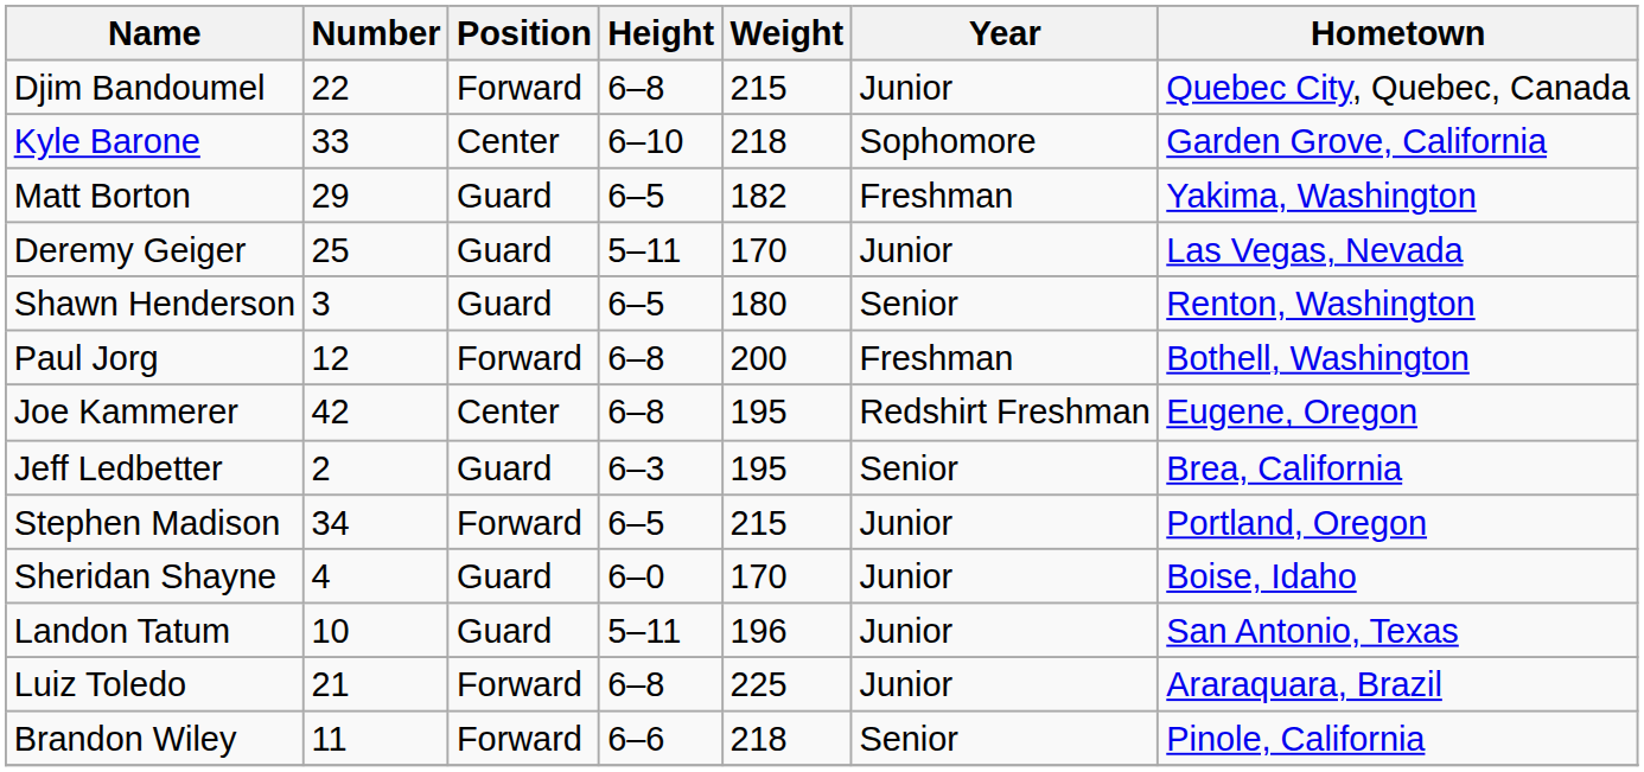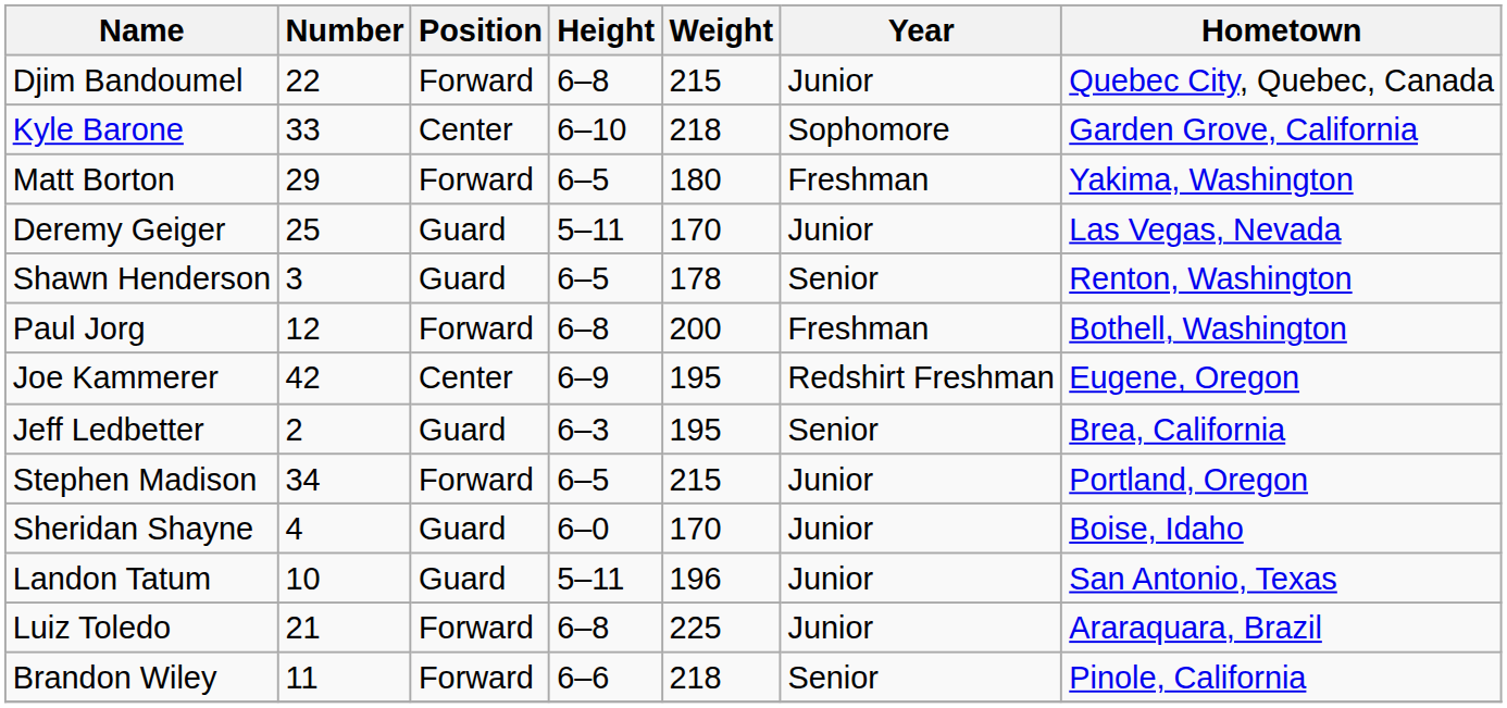 <table class="wikitable" style="font-size: 95%;">
 <tr>
 <th>Name</th>
 <th>Number</th>
 <th>Position</th>
 <th>Height</th>
 <th>Weight</th>
 <th>Year</th>
 <th>Hometown</th>
 </tr>
 <tr>
 <td>Djim Bandoumel</td>
 <td>22</td>
 <td>Forward</td>
 <td>6–8</td>
 <td>215</td>
 <td>Junior</td>
 <td><a href='#'>Quebec City</a>, Quebec, Canada</td>
 </tr>
 <tr>
 <td><a href='#'>Kyle Barone</a></td>
 <td>33</td>
 <td>Center</td>
 <td>6–10</td>
 <td>218</td>
 <td>Sophomore</td>
 <td><a href='#'>Garden Grove, California</a></td>
 </tr>
 <tr>
 <td>Matt Borton</td>
 <td>29</td>
-<td>Guard</td>
+<td>Forward</td>
 <td>6–5</td>
-<td>182</td>
+<td>180</td>
 <td>Freshman</td>
 <td><a href='#'>Yakima, Washington</a></td>
 </tr>
 <tr>
 <td>Deremy Geiger</td>
 <td>25</td>
 <td>Guard</td>
 <td>5–11</td>
 <td>170</td>
 <td>Junior</td>
 <td><a href='#'>Las Vegas, Nevada</a></td>
 </tr>
 <tr>
 <td>Shawn Henderson</td>
 <td>3</td>
 <td>Guard</td>
 <td>6–5</td>
-<td>180</td>
+<td>178</td>
 <td>Senior</td>
 <td><a href='#'>Renton, Washington</a></td>
 </tr>
 <tr>
 <td>Paul Jorg</td>
 <td>12</td>
 <td>Forward</td>
 <td>6–8</td>
 <td>200</td>
 <td>Freshman</td>
 <td><a href='#'>Bothell, Washington</a></td>
 </tr>
 <tr>
 <td>Joe Kammerer</td>
 <td>42</td>
 <td>Center</td>
-<td>6–8</td>
+<td>6–9</td>
 <td>195</td>
 <td>Redshirt Freshman</td>
 <td><a href='#'>Eugene, Oregon</a></td>
 </tr>
 <tr>
 <td>Jeff Ledbetter</td>
 <td>2</td>
 <td>Guard</td>
 <td>6–3</td>
 <td>195</td>
 <td>Senior</td>
 <td><a href='#'>Brea, California</a></td>
 </tr>
 <tr>
 <td>Stephen Madison</td>
 <td>34</td>
 <td>Forward</td>
 <td>6–5</td>
 <td>215</td>
 <td>Junior</td>
 <td><a href='#'>Portland, Oregon</a></td>
 </tr>
 <tr>
 <td>Sheridan Shayne</td>
 <td>4</td>
 <td>Guard</td>
 <td>6–0</td>
 <td>170</td>
 <td>Junior</td>
 <td><a href='#'>Boise, Idaho</a></td>
 </tr>
 <tr>
 <td>Landon Tatum</td>
 <td>10</td>
 <td>Guard</td>
 <td>5–11</td>
 <td>196</td>
 <td>Junior</td>
 <td><a href='#'>San Antonio, Texas</a></td>
 </tr>
 <tr>
 <td>Luiz Toledo</td>
 <td>21</td>
 <td>Forward</td>
 <td>6–8</td>
 <td>225</td>
 <td>Junior</td>
 <td><a href='#'>Araraquara, Brazil</a></td>
 </tr>
 <tr>
 <td>Brandon Wiley</td>
 <td>11</td>
 <td>Forward</td>
 <td>6–6</td>
 <td>218</td>
 <td>Senior</td>
 <td><a href='#'>Pinole, California</a></td>
 </tr>
 <tr>
 </tr>
 </table>
